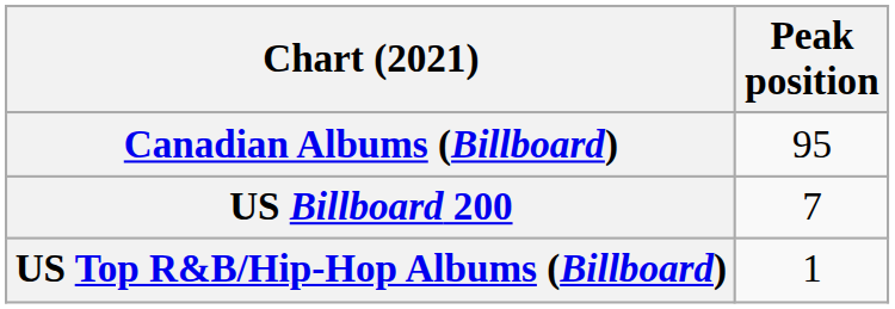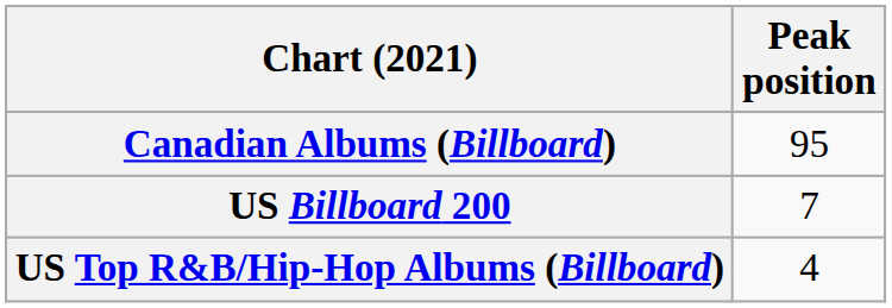 <table class="wikitable sortable plainrowheaders" style="text-align:center">
 <tr>
 <th scope="col">Chart (2021)</th>
 <th scope="col">Peak<br>position</th>
 </tr>
 <tr>
 <th scope="row"><a href='#'>Canadian Albums</a> (<em><a href='#'>Billboard</a></em>)</th>
 <td>95</td>
 </tr>
 <tr>
 <th scope="row">US <a href='#'><em>Billboard</em> 200</a></th>
 <td>7</td>
 </tr>
 <tr>
 <th scope="row">US <a href='#'>Top R&B/Hip-Hop Albums</a> (<em><a href='#'>Billboard</a></em>)</th>
-<td>1</td>
+<td>4</td>
 </tr>
 </table>
